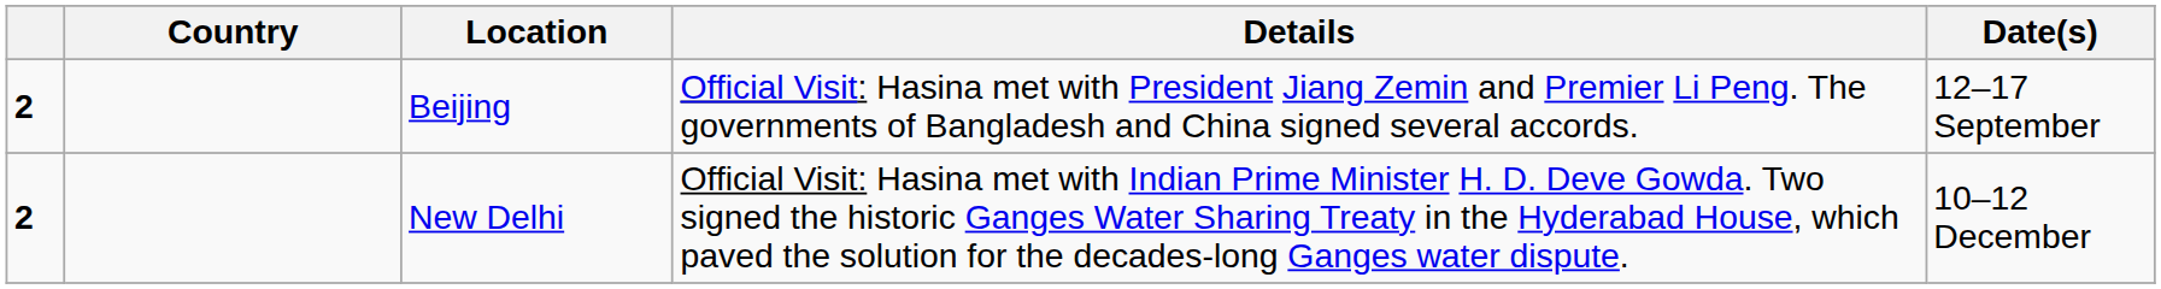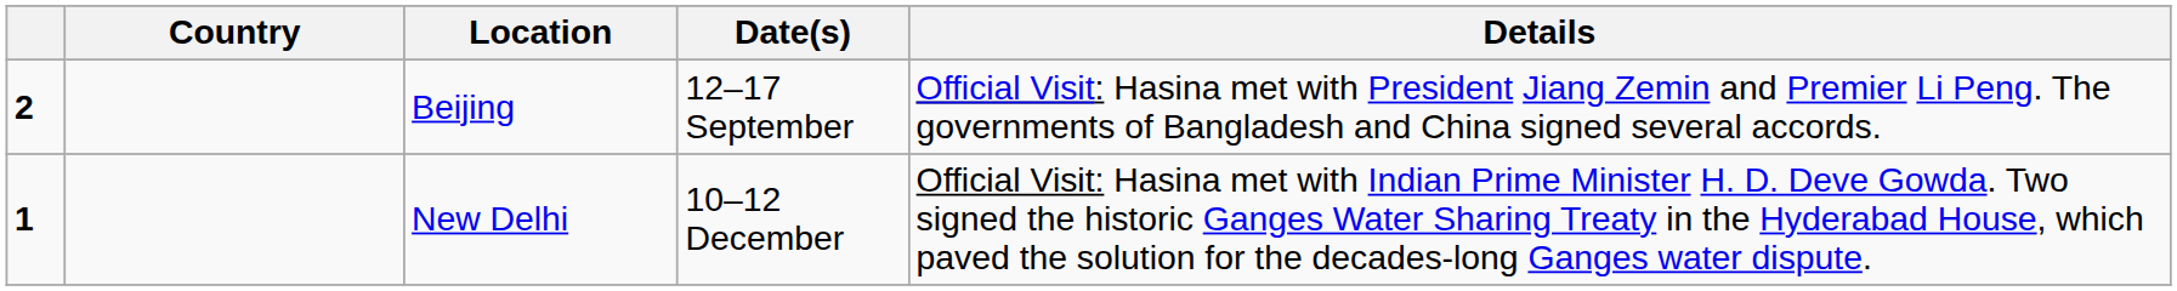 <table class="wikitable outercollapse sortable" style="margin: 1em auto 1em auto">
 <tr>
 <th width="20"></th>
 <th width="150">Country</th>
 <th width=120>Location</th>
+<th width=100>Date(s)</th>
 <th width="580">Details</th>
-<th width=100>Date(s)</th>
 </tr>
 <tr>
 <td><strong>2</strong></td>
 <td></td>
 <td><a href='#'>Beijing</a></td>
+<td>12–17 September</td>
 <td><u><a href='#'>Official Visit</a>:</u> Hasina met with <a href='#'>President</a> <a href='#'>Jiang Zemin</a> and <a href='#'>Premier</a> <a href='#'>Li Peng</a>. The governments of Bangladesh and China signed several accords.</td>
-<td>12–17 September</td>
 </tr>
 <tr>
-<td><strong>2</strong></td>
+<td><strong>1</strong></td>
 <td></td>
 <td><a href='#'>New Delhi</a></td>
+<td>10–12 December</td>
 <td><u>Official Visit:</u> Hasina met with <a href='#'>Indian Prime Minister</a> <a href='#'>H. D. Deve Gowda</a>. Two signed the historic <a href='#'>Ganges Water Sharing Treaty</a> in the <a href='#'>Hyderabad House</a>, which paved the solution for the decades-long <a href='#'>Ganges water dispute</a>.</td>
-<td>10–12 December</td>
 </tr>
 </table>
